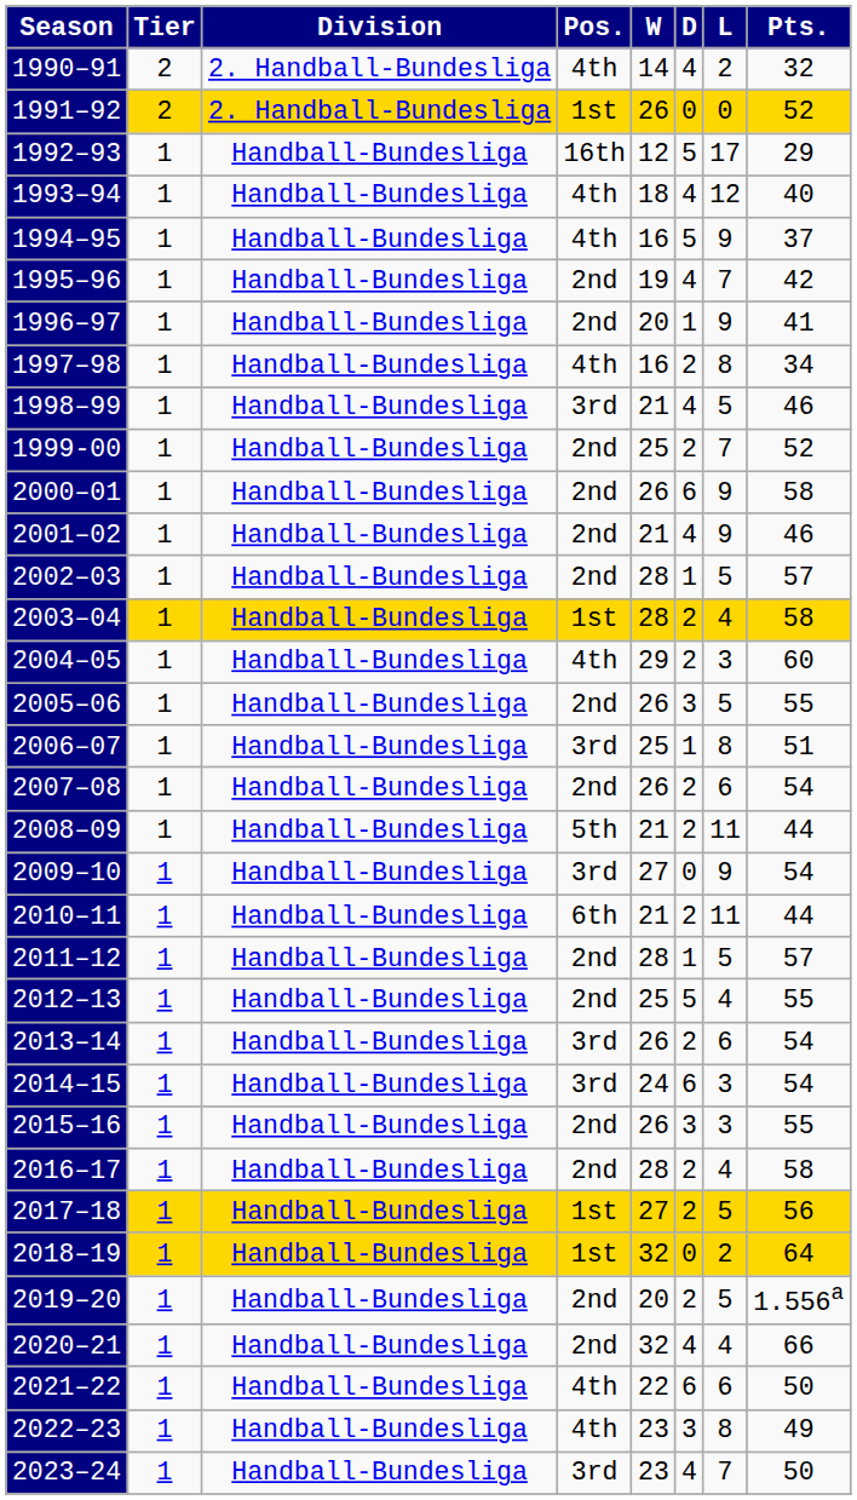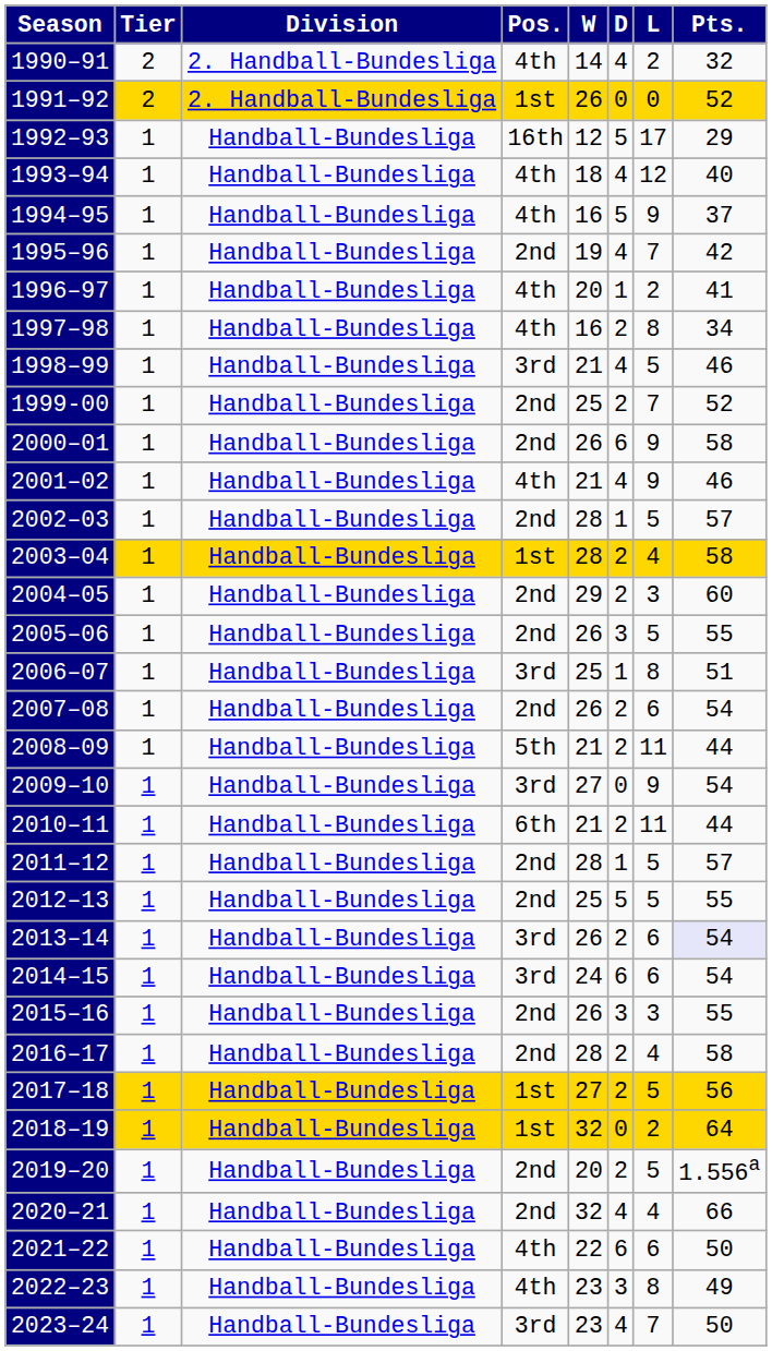 <table class="wikitable">
 <tr>
 <th style="color:#FFFFFF; background:#000080">Season</th>
 <th style="color:#FFFFFF; background:#000080">Tier</th>
 <th style="color:#FFFFFF; background:#000080">Division</th>
 <th style="color:#FFFFFF; background:#000080">Pos.</th>
 <th style="color:#FFFFFF; background:#000080">W</th>
 <th style="color:#FFFFFF; background:#000080">D</th>
 <th style="color:#FFFFFF; background:#000080">L</th>
 <th style="color:#FFFFFF; background:#000080">Pts.</th>
 </tr>
 <tr>
 <td style="color:#FFFFFF; background:#000080">1990–91</td>
 <td align="center">2</td>
 <td align="center"><a href='#'>2. Handball-Bundesliga</a></td>
 <td align="center">4th</td>
 <td align="center">14</td>
 <td align="center">4</td>
 <td align="center">2</td>
 <td align="center">32</td>
 </tr>
 <tr>
 <td style="color:#FFFFFF; background:#000080">1991–92</td>
 <td style="text-align:center; background:gold;">2</td>
 <td style="text-align:center; background:gold;"><a href='#'>2. Handball-Bundesliga</a></td>
 <td style="text-align:center; background:gold;">1st</td>
 <td style="text-align:center; background:gold;">26</td>
 <td style="text-align:center; background:gold;">0</td>
 <td style="text-align:center; background:gold;">0</td>
 <td style="text-align:center; background:gold;">52</td>
 </tr>
 <tr>
 <td style="color:#FFFFFF; background:#000080">1992–93</td>
 <td align="center">1</td>
 <td align="center"><a href='#'>Handball-Bundesliga</a></td>
 <td align="center">16th</td>
 <td align="center">12</td>
 <td align="center">5</td>
 <td align="center">17</td>
 <td align="center">29</td>
 </tr>
 <tr>
 <td style="color:#FFFFFF; background:#000080">1993–94</td>
 <td align="center">1</td>
 <td align="center"><a href='#'>Handball-Bundesliga</a></td>
 <td align="center">4th</td>
 <td align="center">18</td>
 <td align="center">4</td>
 <td align="center">12</td>
 <td align="center">40</td>
 </tr>
 <tr>
 <td style="color:#FFFFFF; background:#000080">1994–95</td>
 <td align="center">1</td>
 <td align="center"><a href='#'>Handball-Bundesliga</a></td>
 <td align="center">4th</td>
 <td align="center">16</td>
 <td align="center">5</td>
 <td align="center">9</td>
 <td align="center">37</td>
 </tr>
 <tr>
 <td style="color:#FFFFFF; background:#000080">1995–96</td>
 <td align="center">1</td>
 <td align="center"><a href='#'>Handball-Bundesliga</a></td>
 <td align="center">2nd</td>
 <td align="center">19</td>
 <td align="center">4</td>
 <td align="center">7</td>
 <td align="center">42</td>
 </tr>
 <tr>
 <td style="color:#FFFFFF; background:#000080">1996–97</td>
 <td align="center">1</td>
 <td align="center"><a href='#'>Handball-Bundesliga</a></td>
-<td align="center">2nd</td>
+<td align="center">4th</td>
 <td align="center">20</td>
 <td align="center">1</td>
-<td align="center">9</td>
+<td align="center">2</td>
 <td align="center">41</td>
 </tr>
 <tr>
 <td style="color:#FFFFFF; background:#000080">1997–98</td>
 <td align="center">1</td>
 <td align="center"><a href='#'>Handball-Bundesliga</a></td>
 <td align="center">4th</td>
 <td align="center">16</td>
 <td align="center">2</td>
 <td align="center">8</td>
 <td align="center">34</td>
 </tr>
 <tr>
 <td style="color:#FFFFFF; background:#000080">1998–99</td>
 <td align="center">1</td>
 <td align="center"><a href='#'>Handball-Bundesliga</a></td>
 <td align="center">3rd</td>
 <td align="center">21</td>
 <td align="center">4</td>
 <td align="center">5</td>
 <td align="center">46</td>
 </tr>
 <tr>
 <td style="color:#FFFFFF; background:#000080">1999-00</td>
 <td align="center">1</td>
 <td align="center"><a href='#'>Handball-Bundesliga</a></td>
 <td align="center">2nd</td>
 <td align="center">25</td>
 <td align="center">2</td>
 <td align="center">7</td>
 <td align="center">52</td>
 </tr>
 <tr>
 <td style="color:#FFFFFF; background:#000080">2000–01</td>
 <td align="center">1</td>
 <td align="center"><a href='#'>Handball-Bundesliga</a></td>
 <td align="center">2nd</td>
 <td align="center">26</td>
 <td align="center">6</td>
 <td align="center">9</td>
 <td align="center">58</td>
 </tr>
 <tr>
 <td style="color:#FFFFFF; background:#000080">2001–02</td>
 <td align="center">1</td>
 <td align="center"><a href='#'>Handball-Bundesliga</a></td>
-<td align="center">2nd</td>
+<td align="center">4th</td>
 <td align="center">21</td>
 <td align="center">4</td>
 <td align="center">9</td>
 <td align="center">46</td>
 </tr>
 <tr>
 <td style="color:#FFFFFF; background:#000080">2002–03</td>
 <td align="center">1</td>
 <td align="center"><a href='#'>Handball-Bundesliga</a></td>
 <td align="center">2nd</td>
 <td align="center">28</td>
 <td align="center">1</td>
 <td align="center">5</td>
 <td align="center">57</td>
 </tr>
 <tr>
 <td style="color:#FFFFFF; background:#000080">2003–04</td>
 <td style="text-align:center; background:gold;">1</td>
 <td style="text-align:center; background:gold;"><a href='#'>Handball-Bundesliga</a></td>
 <td style="text-align:center; background:gold;">1st</td>
 <td style="text-align:center; background:gold;">28</td>
 <td style="text-align:center; background:gold;">2</td>
 <td style="text-align:center; background:gold;">4</td>
 <td style="text-align:center; background:gold;">58</td>
 </tr>
 <tr>
 <td style="color:#FFFFFF; background:#000080">2004–05</td>
 <td align="center">1</td>
 <td align="center"><a href='#'>Handball-Bundesliga</a></td>
-<td align="center">4th</td>
+<td align="center">2nd</td>
 <td align="center">29</td>
 <td align="center">2</td>
 <td align="center">3</td>
 <td align="center">60</td>
 </tr>
 <tr>
 <td style="color:#FFFFFF; background:#000080">2005–06</td>
 <td align="center">1</td>
 <td align="center"><a href='#'>Handball-Bundesliga</a></td>
 <td align="center">2nd</td>
 <td align="center">26</td>
 <td align="center">3</td>
 <td align="center">5</td>
 <td align="center">55</td>
 </tr>
 <tr>
 <td style="color:#FFFFFF; background:#000080">2006–07</td>
 <td align="center">1</td>
 <td align="center"><a href='#'>Handball-Bundesliga</a></td>
 <td align="center">3rd</td>
 <td align="center">25</td>
 <td align="center">1</td>
 <td align="center">8</td>
 <td align="center">51</td>
 </tr>
 <tr>
 <td style="color:#FFFFFF; background:#000080">2007–08</td>
 <td align="center">1</td>
 <td align="center"><a href='#'>Handball-Bundesliga</a></td>
 <td align="center">2nd</td>
 <td align="center">26</td>
 <td align="center">2</td>
 <td align="center">6</td>
 <td align="center">54</td>
 </tr>
 <tr>
 <td style="color:#FFFFFF; background:#000080">2008–09</td>
 <td align="center">1</td>
 <td align="center"><a href='#'>Handball-Bundesliga</a></td>
 <td align="center">5th</td>
 <td align="center">21</td>
 <td align="center">2</td>
 <td align="center">11</td>
 <td align="center">44</td>
 </tr>
 <tr>
 <td style="color:#FFFFFF; background:#000080">2009–10</td>
 <td align="center"><a href='#'>1</a></td>
 <td align="center"><a href='#'>Handball-Bundesliga</a></td>
 <td align="center">3rd</td>
 <td align="center">27</td>
 <td align="center">0</td>
 <td align="center">9</td>
 <td align="center">54</td>
 </tr>
 <tr>
 <td style="color:#FFFFFF; background:#000080">2010–11</td>
 <td align="center"><a href='#'>1</a></td>
 <td align="center"><a href='#'>Handball-Bundesliga</a></td>
 <td align="center">6th</td>
 <td align="center">21</td>
 <td align="center">2</td>
 <td align="center">11</td>
 <td align="center">44</td>
 </tr>
 <tr>
 <td style="color:#FFFFFF; background:#000080">2011–12</td>
 <td align="center"><a href='#'>1</a></td>
 <td align="center"><a href='#'>Handball-Bundesliga</a></td>
 <td align="center">2nd</td>
 <td align="center">28</td>
 <td align="center">1</td>
 <td align="center">5</td>
 <td align="center">57</td>
 </tr>
 <tr>
 <td style="color:#FFFFFF; background:#000080">2012–13</td>
 <td align="center"><a href='#'>1</a></td>
 <td align="center"><a href='#'>Handball-Bundesliga</a></td>
 <td align="center">2nd</td>
 <td align="center">25</td>
 <td align="center">5</td>
-<td align="center">4</td>
+<td align="center">5</td>
 <td align="center">55</td>
 </tr>
 <tr>
 <td style="color:#FFFFFF; background:#000080">2013–14</td>
 <td align="center"><a href='#'>1</a></td>
 <td align="center"><a href='#'>Handball-Bundesliga</a></td>
 <td align="center">3rd</td>
 <td align="center">26</td>
 <td align="center">2</td>
 <td align="center">6</td>
-<td align="center">54</td>
+<td align="center" style="background: lavender;">54</td>
 </tr>
 <tr>
 <td style="color:#FFFFFF; background:#000080">2014–15</td>
 <td align="center"><a href='#'>1</a></td>
 <td align="center"><a href='#'>Handball-Bundesliga</a></td>
 <td align="center">3rd</td>
 <td align="center">24</td>
 <td align="center">6</td>
-<td align="center">3</td>
+<td align="center">6</td>
 <td align="center">54</td>
 </tr>
 <tr>
 <td style="color:#FFFFFF; background:#000080">2015–16</td>
 <td align="center"><a href='#'>1</a></td>
 <td align="center"><a href='#'>Handball-Bundesliga</a></td>
 <td align="center">2nd</td>
 <td align="center">26</td>
 <td align="center">3</td>
 <td align="center">3</td>
 <td align="center">55</td>
 </tr>
 <tr>
 <td style="color:#FFFFFF; background:#000080">2016–17</td>
 <td align="center"><a href='#'>1</a></td>
 <td align="center"><a href='#'>Handball-Bundesliga</a></td>
 <td align="center">2nd</td>
 <td align="center">28</td>
 <td align="center">2</td>
 <td align="center">4</td>
 <td align="center">58</td>
 </tr>
 <tr>
 <td style="color:#FFFFFF; background:#000080">2017–18</td>
 <td style="text-align:center; background:gold;"><a href='#'>1</a></td>
 <td style="text-align:center; background:gold;"><a href='#'>Handball-Bundesliga</a></td>
 <td style="text-align:center; background:gold;">1st</td>
 <td style="text-align:center; background:gold;">27</td>
 <td style="text-align:center; background:gold;">2</td>
 <td style="text-align:center; background:gold;">5</td>
 <td style="text-align:center; background:gold;">56</td>
 </tr>
 <tr>
 <td style="color:#FFFFFF; background:#000080">2018–19</td>
 <td style="text-align:center; background:gold;"><a href='#'>1</a></td>
 <td style="text-align:center; background:gold;"><a href='#'>Handball-Bundesliga</a></td>
 <td style="text-align:center; background:gold;">1st</td>
 <td style="text-align:center; background:gold;">32</td>
 <td style="text-align:center; background:gold;">0</td>
 <td style="text-align:center; background:gold;">2</td>
 <td style="text-align:center; background:gold;">64</td>
 </tr>
 <tr>
 <td style="color:#FFFFFF; background:#000080">2019–20</td>
 <td align="center"><a href='#'>1</a></td>
 <td align="center"><a href='#'>Handball-Bundesliga</a></td>
 <td align="center">2nd</td>
 <td align="center">20</td>
 <td align="center">2</td>
 <td align="center">5</td>
 <td align="center">1.556<sup>a</sup></td>
 </tr>
 <tr>
 <td style="color:#FFFFFF; background:#000080">2020–21</td>
 <td align="center"><a href='#'>1</a></td>
 <td align="center"><a href='#'>Handball-Bundesliga</a></td>
 <td align="center">2nd</td>
 <td align="center">32</td>
 <td align="center">4</td>
 <td align="center">4</td>
 <td align="center">66</td>
 </tr>
 <tr>
 <td style="color:#FFFFFF; background:#000080">2021–22</td>
 <td align="center"><a href='#'>1</a></td>
 <td align="center"><a href='#'>Handball-Bundesliga</a></td>
 <td align="center">4th</td>
 <td align="center">22</td>
 <td align="center">6</td>
 <td align="center">6</td>
 <td align="center">50</td>
 </tr>
 <tr>
 <td style="color:#FFFFFF; background:#000080">2022–23</td>
 <td align="center"><a href='#'>1</a></td>
 <td align="center"><a href='#'>Handball-Bundesliga</a></td>
 <td align="center">4th</td>
 <td align="center">23</td>
 <td align="center">3</td>
 <td align="center">8</td>
 <td align="center">49</td>
 </tr>
 <tr>
 <td style="color:#FFFFFF; background:#000080">2023–24</td>
 <td align="center"><a href='#'>1</a></td>
 <td align="center"><a href='#'>Handball-Bundesliga</a></td>
 <td align="center">3rd</td>
 <td align="center">23</td>
 <td align="center">4</td>
 <td align="center">7</td>
 <td align="center">50</td>
 </tr>
 </table>
